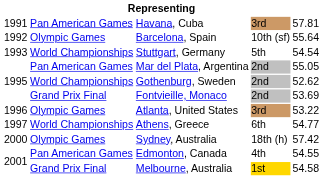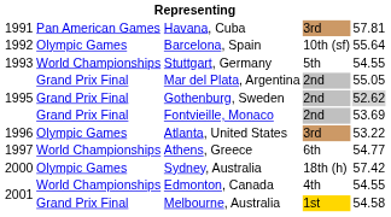 <table>
 <tr>
 <th colspan=6>Representing </th>
 </tr>
 <tr>
 <td>1991</td>
 <td><a href='#'>Pan American Games</a></td>
 <td><a href='#'>Havana</a>, Cuba</td>
 <td bgcolor=cc9966>3rd</td>
 <td>57.81</td>
 </tr>
 <tr>
 <td>1992</td>
 <td><a href='#'>Olympic Games</a></td>
 <td><a href='#'>Barcelona</a>, Spain</td>
 <td>10th (sf)</td>
 <td>55.64</td>
 </tr>
 <tr>
 <td>1993</td>
 <td><a href='#'>World Championships</a></td>
 <td><a href='#'>Stuttgart</a>, Germany</td>
 <td>5th</td>
-<td>54.54</td>
+<td>54.55</td>
 </tr>
 <tr>
 <td rowspan=3>1995</td>
-<td><a href='#'>Pan American Games</a></td>
+<td><a href='#'>Grand Prix Final</a></td>
 <td><a href='#'>Mar del Plata</a>, Argentina</td>
 <td bgcolor=silver>2nd</td>
 <td>55.05</td>
 </tr>
 <tr>
-<td><a href='#'>World Championships</a></td>
+<td><a href='#'>Grand Prix Final</a></td>
 <td><a href='#'>Gothenburg</a>, Sweden</td>
 <td bgcolor=silver>2nd</td>
-<td>52.62</td>
+<td style="background: lightgrey;">52.62</td>
 </tr>
 <tr>
 <td><a href='#'>Grand Prix Final</a></td>
 <td><a href='#'>Fontvieille, Monaco</a></td>
 <td bgcolor=silver>2nd</td>
 <td>53.69</td>
 </tr>
 <tr>
 <td>1996</td>
 <td><a href='#'>Olympic Games</a></td>
 <td><a href='#'>Atlanta</a>, United States</td>
 <td bgcolor=cc9966>3rd</td>
 <td>53.22</td>
 </tr>
 <tr>
 <td>1997</td>
 <td><a href='#'>World Championships</a></td>
 <td><a href='#'>Athens</a>, Greece</td>
 <td>6th</td>
 <td>54.77</td>
 </tr>
 <tr>
 <td>2000</td>
 <td><a href='#'>Olympic Games</a></td>
 <td><a href='#'>Sydney</a>, Australia</td>
 <td>18th (h)</td>
 <td>57.42</td>
 </tr>
 <tr>
 <td rowspan=2>2001</td>
-<td><a href='#'>Pan American Games</a></td>
+<td><a href='#'>World Championships</a></td>
 <td><a href='#'>Edmonton</a>, Canada</td>
 <td>4th</td>
 <td>54.55</td>
 </tr>
 <tr>
 <td><a href='#'>Grand Prix Final</a></td>
 <td><a href='#'>Melbourne</a>, Australia</td>
 <td bgcolor=gold>1st</td>
 <td>54.58</td>
 </tr>
 </table>
